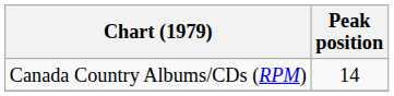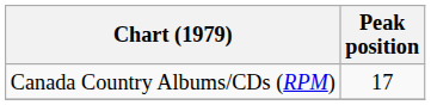 <table class="wikitable sortable">
 <tr>
 <th align="left">Chart (1979)</th>
 <th align="center">Peak<br>position</th>
 </tr>
 <tr>
 <td align="left">Canada Country Albums/CDs (<em><a href='#'>RPM</a></em>)</td>
-<td align="center">14</td>
+<td align="center">17</td>
 </tr>
 <tr>
 </tr>
 </table>
